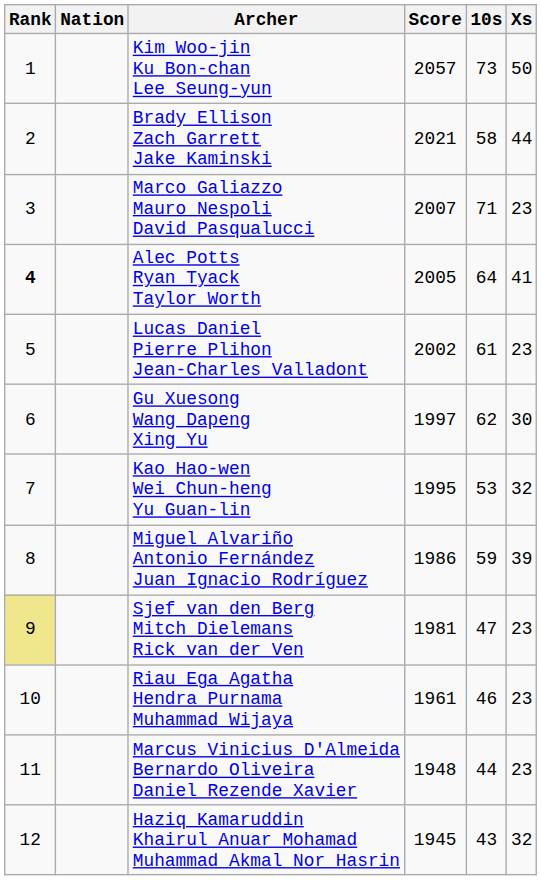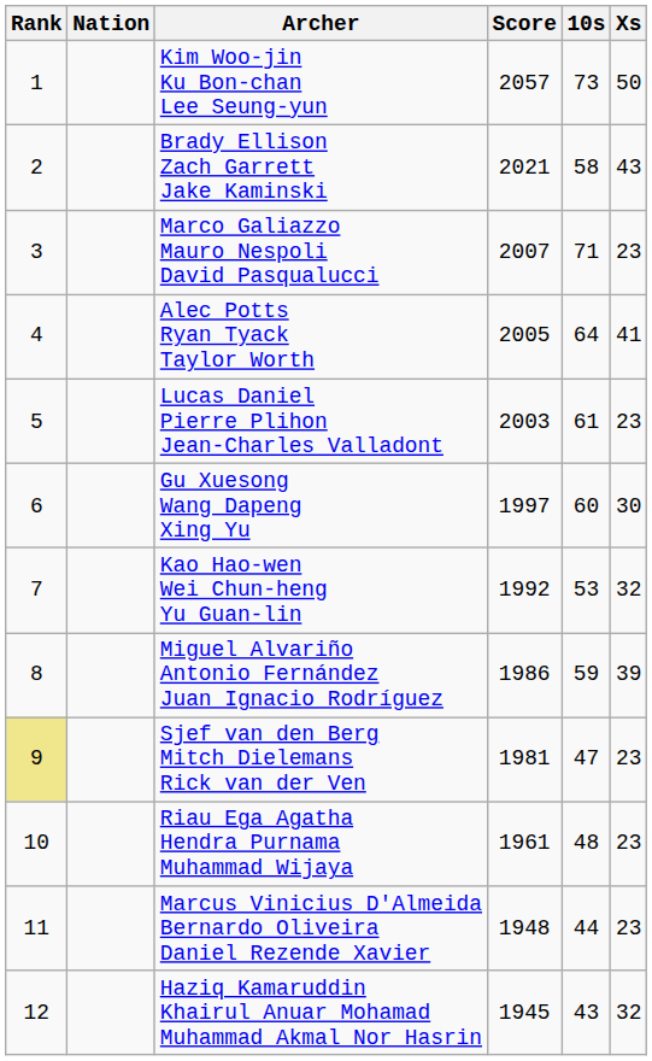 <table class="wikitable sortable" style="text-align:center">
 <tr>
 <th>Rank</th>
 <th>Nation</th>
 <th>Archer</th>
 <th>Score</th>
 <th>10s</th>
 <th>Xs</th>
 </tr>
 <tr>
 <td>1</td>
 <td align=left></td>
 <td align=left><a href='#'>Kim Woo-jin</a><br><a href='#'>Ku Bon-chan</a><br><a href='#'>Lee Seung-yun</a></td>
 <td>2057</td>
 <td>73</td>
 <td>50</td>
 </tr>
 <tr>
 <td>2</td>
 <td align=left></td>
 <td align=left><a href='#'>Brady Ellison</a><br><a href='#'>Zach Garrett</a><br><a href='#'>Jake Kaminski</a></td>
 <td>2021</td>
 <td>58</td>
-<td>44</td>
+<td>43</td>
 </tr>
 <tr>
 <td>3</td>
 <td align=left></td>
 <td align=left><a href='#'>Marco Galiazzo</a><br><a href='#'>Mauro Nespoli</a><br><a href='#'>David Pasqualucci</a></td>
 <td>2007</td>
 <td>71</td>
 <td>23</td>
 </tr>
 <tr>
-<td><strong>4</strong></td>
+<td>4</td>
 <td align=left></td>
 <td align=left><a href='#'>Alec Potts</a><br><a href='#'>Ryan Tyack</a><br><a href='#'>Taylor Worth</a></td>
 <td>2005</td>
 <td>64</td>
 <td>41</td>
 </tr>
 <tr>
 <td>5</td>
 <td align=left></td>
 <td align=left><a href='#'>Lucas Daniel</a><br><a href='#'>Pierre Plihon</a><br><a href='#'>Jean-Charles Valladont</a></td>
-<td>2002</td>
+<td>2003</td>
 <td>61</td>
 <td>23</td>
 </tr>
 <tr>
 <td>6</td>
 <td align=left></td>
 <td align=left><a href='#'>Gu Xuesong</a><br><a href='#'>Wang Dapeng</a><br><a href='#'>Xing Yu</a></td>
 <td>1997</td>
-<td>62</td>
+<td>60</td>
 <td>30</td>
 </tr>
 <tr>
 <td>7</td>
 <td align=left></td>
 <td align=left><a href='#'>Kao Hao-wen</a><br><a href='#'>Wei Chun-heng</a><br><a href='#'>Yu Guan-lin</a></td>
-<td>1995</td>
+<td>1992</td>
 <td>53</td>
 <td>32</td>
 </tr>
 <tr>
 <td>8</td>
 <td align=left></td>
 <td align=left><a href='#'>Miguel Alvariño</a><br><a href='#'>Antonio Fernández</a><br><a href='#'>Juan Ignacio Rodríguez</a></td>
 <td>1986</td>
 <td>59</td>
 <td>39</td>
 </tr>
 <tr>
 <td style="background: khaki;">9</td>
 <td align=left></td>
 <td align=left><a href='#'>Sjef van den Berg</a><br><a href='#'>Mitch Dielemans</a><br><a href='#'>Rick van der Ven</a></td>
 <td>1981</td>
 <td>47</td>
 <td>23</td>
 </tr>
 <tr>
 <td>10</td>
 <td align=left></td>
 <td align=left><a href='#'>Riau Ega Agatha</a><br><a href='#'>Hendra Purnama</a><br><a href='#'>Muhammad Wijaya</a></td>
 <td>1961</td>
-<td>46</td>
+<td>48</td>
 <td>23</td>
 </tr>
 <tr>
 <td>11</td>
 <td align=left></td>
 <td align=left><a href='#'>Marcus Vinicius D'Almeida</a><br><a href='#'>Bernardo Oliveira</a><br><a href='#'>Daniel Rezende Xavier</a></td>
 <td>1948</td>
 <td>44</td>
 <td>23</td>
 </tr>
 <tr>
 <td>12</td>
 <td align=left></td>
 <td align=left><a href='#'>Haziq Kamaruddin</a><br><a href='#'>Khairul Anuar Mohamad</a><br><a href='#'>Muhammad Akmal Nor Hasrin</a></td>
 <td>1945</td>
 <td>43</td>
 <td>32</td>
 </tr>
 </table>
